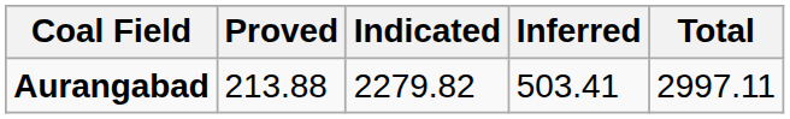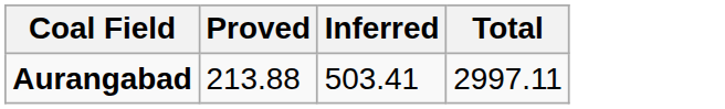 <table class="wikitable">
 <tr>
 <th>Coal Field</th>
 <th>Proved</th>
-<th>Indicated</th>
 <th>Inferred</th>
 <th>Total</th>
 </tr>
 <tr>
 <td><strong>Aurangabad</strong></td>
 <td>213.88</td>
-<td>2279.82</td>
 <td>503.41</td>
 <td>2997.11</td>
 </tr>
 </table>
